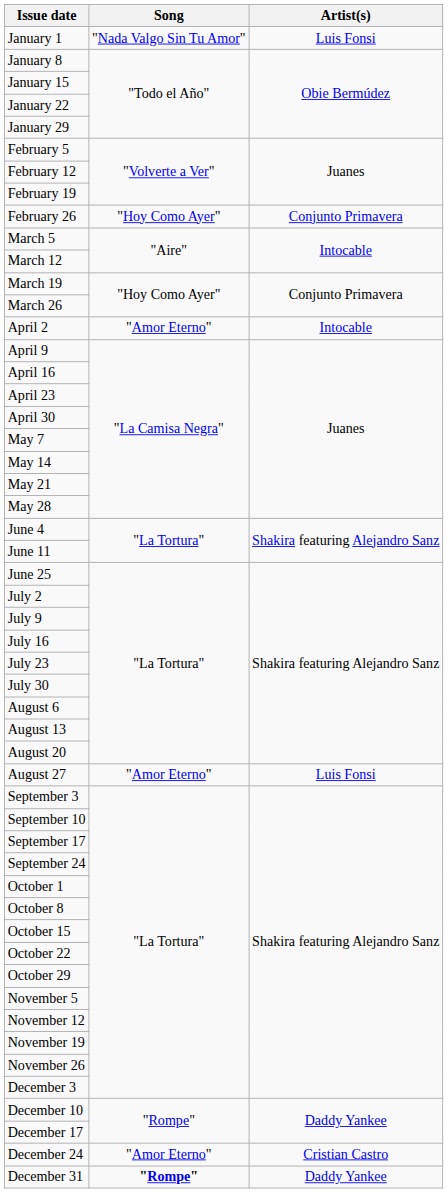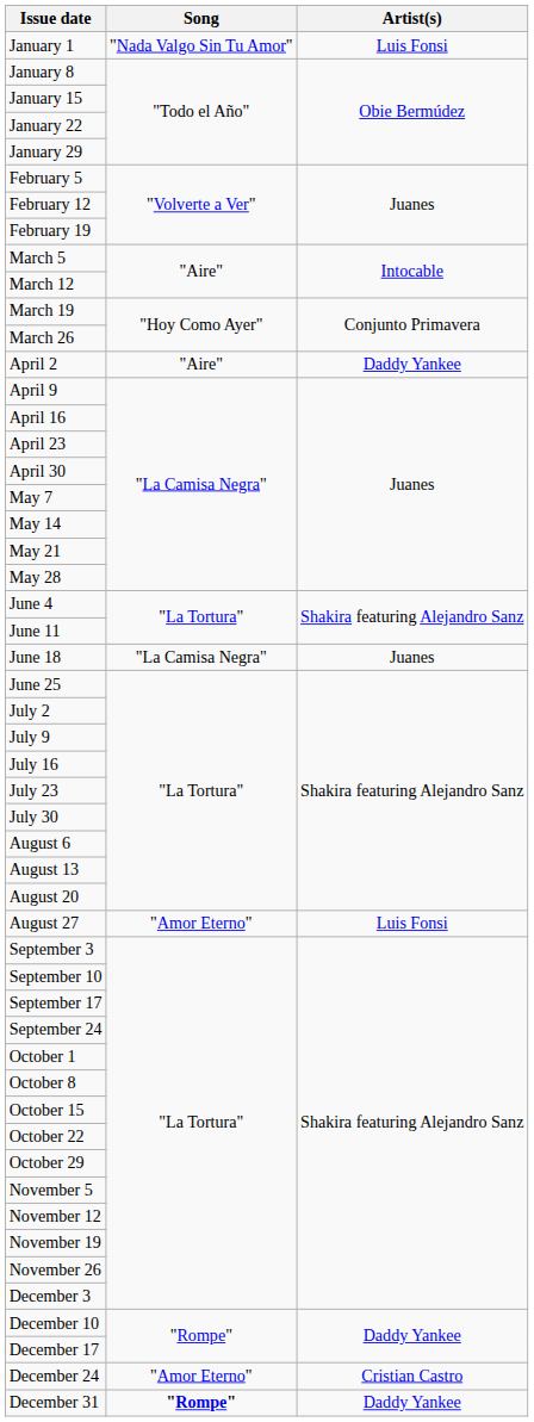 <table class="wikitable">
 <tr>
 <th style="text-align: center;">Issue date</th>
 <th style="text-align: center;">Song</th>
 <th style="text-align: center;">Artist(s)</th>
 </tr>
 <tr>
 <td>January 1</td>
 <td style="text-align: center;">"<a href='#'>Nada Valgo Sin Tu Amor</a>"</td>
 <td style="text-align: center;" rowspan="1"><a href='#'>Luis Fonsi</a></td>
 </tr>
 <tr>
 <td>January 8</td>
 <td style="text-align: center;" rowspan="4">"Todo el Año"</td>
 <td style="text-align: center;" rowspan="4"><a href='#'>Obie Bermúdez</a></td>
 </tr>
 <tr>
 <td>January 15</td>
 </tr>
 <tr>
 <td>January 22</td>
 </tr>
 <tr>
 <td>January 29</td>
 </tr>
 <tr>
 <td>February 5</td>
 <td style="text-align: center;" rowspan="3">"<a href='#'>Volverte a Ver</a>"</td>
 <td style="text-align: center;" rowspan="3">Juanes</td>
 </tr>
 <tr>
 <td>February 12</td>
 </tr>
 <tr>
 <td>February 19</td>
 </tr>
 <tr>
-<td>February 26</td>
-<td style="text-align: center;">"<a href='#'>Hoy Como Ayer</a>"</td>
-<td style="text-align: center;"><a href='#'>Conjunto Primavera</a></td>
-</tr>
-<tr>
 <td>March 5</td>
 <td style="text-align: center;" rowspan="2">"Aire"</td>
 <td style="text-align: center;" rowspan="2"><a href='#'>Intocable</a></td>
 </tr>
 <tr>
 <td>March 12</td>
 </tr>
 <tr>
 <td>March 19</td>
 <td style="text-align: center;" rowspan="2">"Hoy Como Ayer"</td>
 <td style="text-align: center;" rowspan="2">Conjunto Primavera</td>
 </tr>
 <tr>
 <td>March 26</td>
 </tr>
 <tr>
 <td>April 2</td>
-<td style="text-align: center;" rowspan="1">"<a href='#'>Amor Eterno</a>"</td>
-<td style="text-align: center;" rowspan="1"><a href='#'>Intocable</a></td>
+<td style="text-align: center;" rowspan="1">"Aire"</td>
+<td style="text-align: center;" rowspan="1"><a href='#'>Daddy Yankee</a></td>
 </tr>
 <tr>
 <td>April 9</td>
 <td style="text-align: center;" rowspan="8">"<a href='#'>La Camisa Negra</a>"</td>
 <td style="text-align: center;" rowspan="8">Juanes</td>
 </tr>
 <tr>
 <td>April 16</td>
 </tr>
 <tr>
 <td>April 23</td>
 </tr>
 <tr>
 <td>April 30</td>
 </tr>
 <tr>
 <td>May 7</td>
 </tr>
 <tr>
 <td>May 14</td>
 </tr>
 <tr>
 <td>May 21</td>
 </tr>
 <tr>
 <td>May 28</td>
 </tr>
 <tr>
 <td>June 4</td>
 <td style="text-align: center;" rowspan="2">"<a href='#'>La Tortura</a>"</td>
 <td style="text-align: center;" rowspan="2"><a href='#'>Shakira</a> featuring <a href='#'>Alejandro Sanz</a></td>
 </tr>
 <tr>
 <td>June 11</td>
+</tr>
+<tr>
+<td>June 18</td>
+<td style="text-align: center;" rowspan="1">"La Camisa Negra"</td>
+<td style="text-align: center;" rowspan="1">Juanes</td>
 </tr>
 <tr>
 <td>June 25</td>
 <td style="text-align: center;" rowspan="9">"La Tortura"</td>
 <td style="text-align: center;" rowspan="9">Shakira featuring Alejandro Sanz</td>
 </tr>
 <tr>
 <td>July 2</td>
 </tr>
 <tr>
 <td>July 9</td>
 </tr>
 <tr>
 <td>July 16</td>
 </tr>
 <tr>
 <td>July 23</td>
 </tr>
 <tr>
 <td>July 30</td>
 </tr>
 <tr>
 <td>August 6</td>
 </tr>
 <tr>
 <td>August 13</td>
 </tr>
 <tr>
 <td>August 20</td>
 </tr>
 <tr>
 <td>August 27</td>
 <td style="text-align: center;" rowspan="1">"<a href='#'>Amor Eterno</a>"</td>
 <td style="text-align: center;" rowspan="1"><a href='#'>Luis Fonsi</a></td>
 </tr>
 <tr>
 <td>September 3</td>
 <td style="text-align: center;" rowspan="14">"La Tortura"</td>
 <td style="text-align: center;" rowspan="14">Shakira featuring Alejandro Sanz</td>
 </tr>
 <tr>
 <td>September 10</td>
 </tr>
 <tr>
 <td>September 17</td>
 </tr>
 <tr>
 <td>September 24</td>
 </tr>
 <tr>
 <td>October 1</td>
 </tr>
 <tr>
 <td>October 8</td>
 </tr>
 <tr>
 <td>October 15</td>
 </tr>
 <tr>
 <td>October 22</td>
 </tr>
 <tr>
 <td>October 29</td>
 </tr>
 <tr>
 <td>November 5</td>
 </tr>
 <tr>
 <td>November 12</td>
 </tr>
 <tr>
 <td>November 19</td>
 </tr>
 <tr>
 <td>November 26</td>
 </tr>
 <tr>
 <td>December 3</td>
 </tr>
 <tr>
 <td>December 10</td>
 <td style="text-align: center;" rowspan="2">"<a href='#'>Rompe</a>"</td>
 <td style="text-align: center;" rowspan="2"><a href='#'>Daddy Yankee</a></td>
 </tr>
 <tr>
 <td>December 17</td>
 </tr>
 <tr>
 <td>December 24</td>
 <td style="text-align: center;" rowspan="1">"<a href='#'>Amor Eterno</a>"</td>
 <td style="text-align: center;" rowspan="1"><a href='#'>Cristian Castro</a></td>
 </tr>
 <tr>
 <td>December 31</td>
 <td style="text-align: center;" rowspan="1"><strong>"<a href='#'>Rompe</a>"</strong></td>
 <td style="text-align: center;" rowspan="1"><a href='#'>Daddy Yankee</a></td>
 </tr>
 </table>
